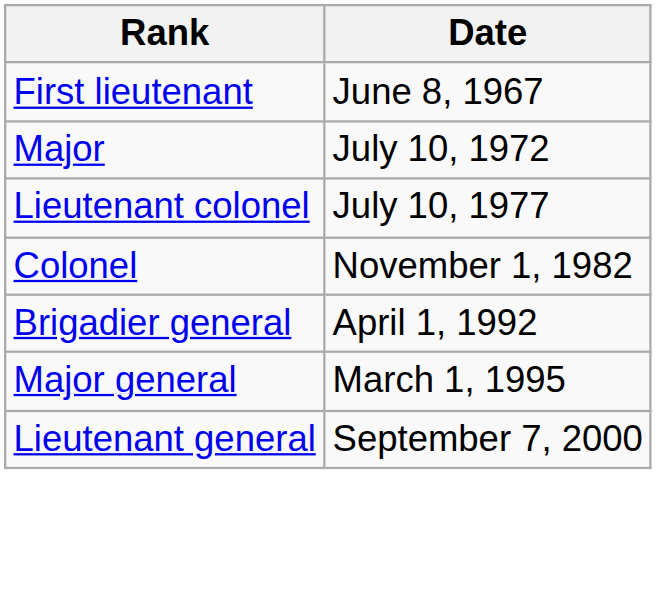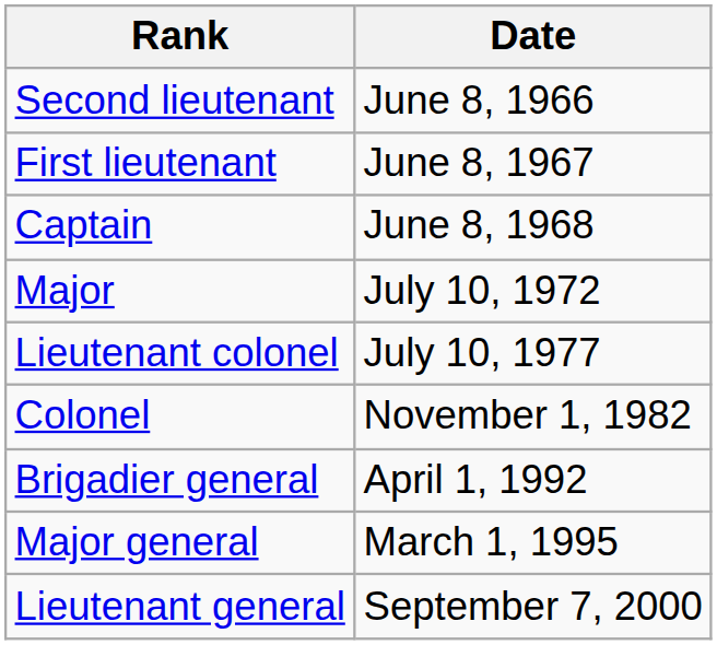 <table class="wikitable">
 <tr>
 <th>Rank</th>
 <th>Date</th>
 </tr>
 <tr>
+<td> <a href='#'>Second lieutenant</a></td>
+<td>June 8, 1966</td>
+</tr>
+<tr>
 <td> <a href='#'>First lieutenant</a></td>
 <td>June 8, 1967</td>
+</tr>
+<tr>
+<td> <a href='#'>Captain</a></td>
+<td>June 8, 1968</td>
 </tr>
 <tr>
 <td> <a href='#'>Major</a></td>
 <td>July 10, 1972</td>
 </tr>
 <tr>
 <td> <a href='#'>Lieutenant colonel</a></td>
 <td>July 10, 1977</td>
 </tr>
 <tr>
 <td> <a href='#'>Colonel</a></td>
 <td>November 1, 1982</td>
 </tr>
 <tr>
 <td> <a href='#'>Brigadier general</a></td>
 <td>April 1, 1992</td>
 </tr>
 <tr>
 <td> <a href='#'>Major general</a></td>
 <td>March 1, 1995</td>
 </tr>
 <tr>
 <td> <a href='#'>Lieutenant general</a></td>
 <td>September 7, 2000</td>
 </tr>
 </table>
